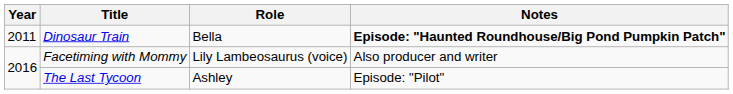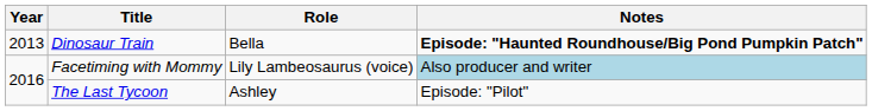 <table class="wikitable sortable">
 <tr>
 <th>Year</th>
 <th>Title</th>
 <th>Role</th>
 <th>Notes</th>
 </tr>
 <tr>
-<td>2011</td>
+<td>2013</td>
 <td><em><a href='#'>Dinosaur Train</a></em></td>
 <td>Bella</td>
 <td><strong>Episode: "Haunted Roundhouse/Big Pond Pumpkin Patch"</strong></td>
 </tr>
 <tr>
 <td rowspan="2">2016</td>
 <td><em>Facetiming with Mommy</em></td>
 <td>Lily Lambeosaurus (voice)</td>
-<td>Also producer and writer</td>
+<td style="background: lightblue;">Also producer and writer</td>
 </tr>
 <tr>
 <td><em><a href='#'>The Last Tycoon</a></em></td>
 <td>Ashley</td>
 <td>Episode: "Pilot"</td>
 </tr>
 </table>
